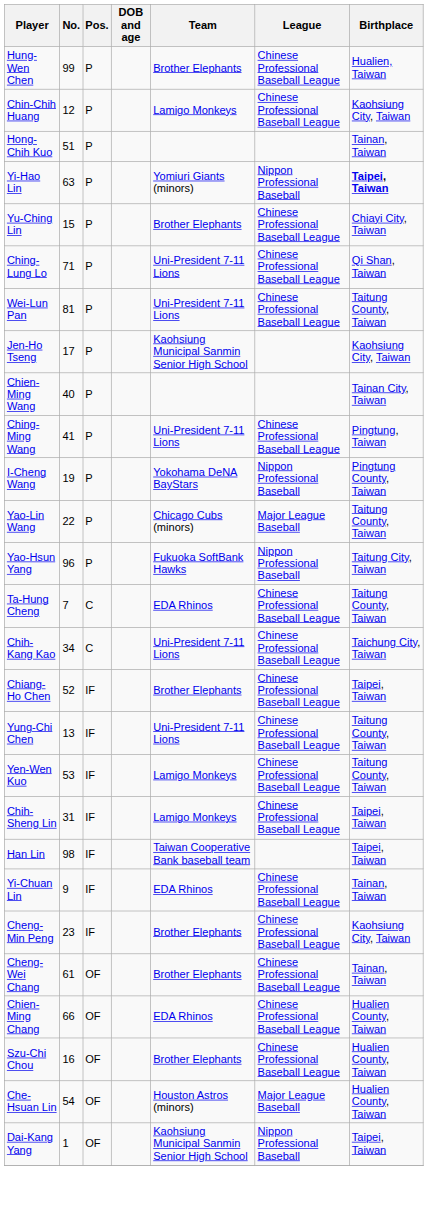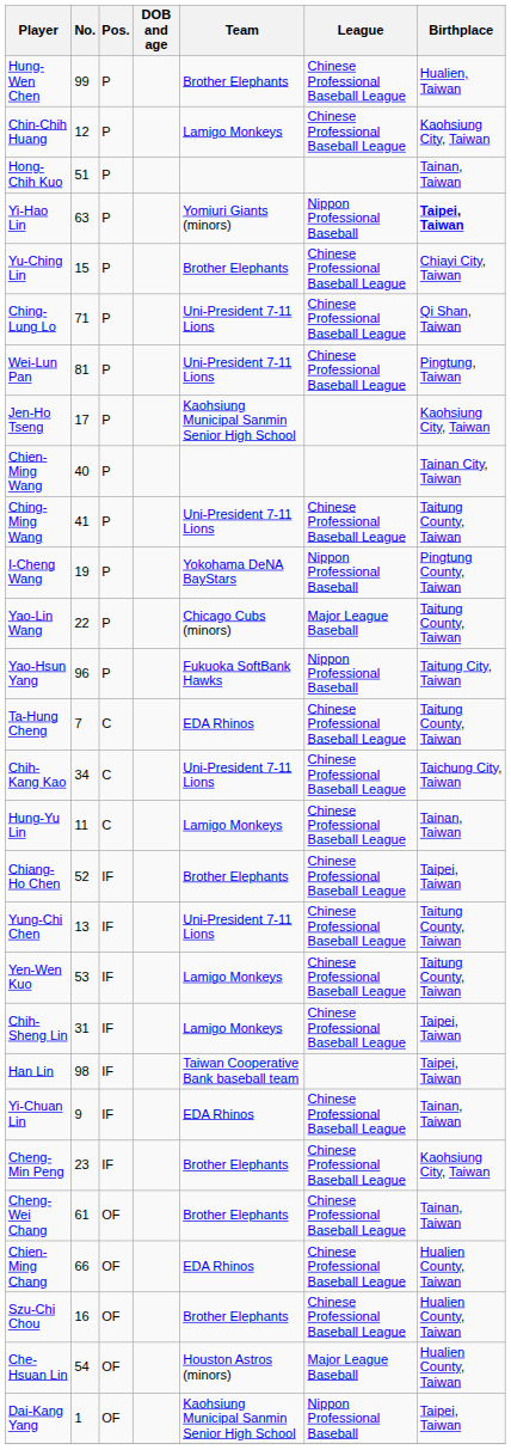 <table class="wikitable sortable">
 <tr>
 <th>Player</th>
 <th>No.</th>
 <th>Pos.</th>
 <th>DOB and age</th>
 <th>Team</th>
 <th>League</th>
 <th>Birthplace</th>
 </tr>
 <tr>
 <td><a href='#'>Hung-Wen Chen</a></td>
 <td>99</td>
 <td>P</td>
 <td></td>
 <td> <a href='#'>Brother Elephants</a></td>
 <td><a href='#'>Chinese Professional Baseball League</a></td>
 <td><a href='#'>Hualien, Taiwan</a></td>
 </tr>
 <tr>
 <td><a href='#'>Chin-Chih Huang</a></td>
 <td>12</td>
 <td>P</td>
 <td></td>
 <td> <a href='#'>Lamigo Monkeys</a></td>
 <td><a href='#'>Chinese Professional Baseball League</a></td>
 <td><a href='#'>Kaohsiung City</a>, <a href='#'>Taiwan</a></td>
 </tr>
 <tr>
 <td><a href='#'>Hong-Chih Kuo</a></td>
 <td>51</td>
 <td>P</td>
 <td></td>
 <td></td>
 <td></td>
 <td><a href='#'>Tainan</a>, <a href='#'>Taiwan</a></td>
 </tr>
 <tr>
 <td><a href='#'>Yi-Hao Lin</a></td>
 <td>63</td>
 <td>P</td>
 <td></td>
 <td> <a href='#'>Yomiuri Giants</a> (minors)</td>
 <td><a href='#'>Nippon Professional Baseball</a></td>
 <td><strong><a href='#'>Taipei</a>, <a href='#'>Taiwan</a></strong></td>
 </tr>
 <tr>
 <td><a href='#'>Yu-Ching Lin</a></td>
 <td>15</td>
 <td>P</td>
 <td></td>
 <td> <a href='#'>Brother Elephants</a></td>
 <td><a href='#'>Chinese Professional Baseball League</a></td>
 <td><a href='#'>Chiayi City</a>, <a href='#'>Taiwan</a></td>
 </tr>
 <tr>
 <td><a href='#'>Ching-Lung Lo</a></td>
 <td>71</td>
 <td>P</td>
 <td></td>
 <td> <a href='#'>Uni-President 7-11 Lions</a></td>
 <td><a href='#'>Chinese Professional Baseball League</a></td>
 <td><a href='#'>Qi Shan</a>, <a href='#'>Taiwan</a></td>
 </tr>
 <tr>
 <td><a href='#'>Wei-Lun Pan</a></td>
 <td>81</td>
 <td>P</td>
 <td></td>
 <td> <a href='#'>Uni-President 7-11 Lions</a></td>
 <td><a href='#'>Chinese Professional Baseball League</a></td>
-<td><a href='#'>Taitung County</a>, <a href='#'>Taiwan</a></td>
+<td><a href='#'>Pingtung</a>, <a href='#'>Taiwan</a></td>
 </tr>
 <tr>
 <td><a href='#'>Jen-Ho Tseng</a></td>
 <td>17</td>
 <td>P</td>
 <td></td>
 <td> <a href='#'>Kaohsiung Municipal Sanmin Senior High School</a></td>
 <td></td>
 <td><a href='#'>Kaohsiung City</a>, <a href='#'>Taiwan</a></td>
 </tr>
 <tr>
 <td><a href='#'>Chien-Ming Wang</a></td>
 <td>40</td>
 <td>P</td>
 <td></td>
 <td></td>
 <td></td>
 <td><a href='#'>Tainan City</a>, <a href='#'>Taiwan</a></td>
 </tr>
 <tr>
 <td><a href='#'>Ching-Ming Wang</a></td>
 <td>41</td>
 <td>P</td>
 <td></td>
 <td> <a href='#'>Uni-President 7-11 Lions</a></td>
 <td><a href='#'>Chinese Professional Baseball League</a></td>
-<td><a href='#'>Pingtung</a>, <a href='#'>Taiwan</a></td>
+<td><a href='#'>Taitung County</a>, <a href='#'>Taiwan</a></td>
 </tr>
 <tr>
 <td><a href='#'>I-Cheng Wang</a></td>
 <td>19</td>
 <td>P</td>
 <td></td>
 <td> <a href='#'>Yokohama DeNA BayStars</a></td>
 <td><a href='#'>Nippon Professional Baseball</a></td>
 <td><a href='#'>Pingtung County</a>, <a href='#'>Taiwan</a></td>
 </tr>
 <tr>
 <td><a href='#'>Yao-Lin Wang</a></td>
 <td>22</td>
 <td>P</td>
 <td></td>
 <td> <a href='#'>Chicago Cubs</a> (minors)</td>
 <td><a href='#'>Major League Baseball</a></td>
 <td><a href='#'>Taitung County</a>, <a href='#'>Taiwan</a></td>
 </tr>
 <tr>
 <td><a href='#'>Yao-Hsun Yang</a></td>
 <td>96</td>
 <td>P</td>
 <td></td>
 <td> <a href='#'>Fukuoka SoftBank Hawks</a></td>
 <td><a href='#'>Nippon Professional Baseball</a></td>
 <td><a href='#'>Taitung City</a>, <a href='#'>Taiwan</a></td>
 </tr>
 <tr>
 <td><a href='#'>Ta-Hung Cheng</a></td>
 <td>7</td>
 <td>C</td>
 <td></td>
 <td> <a href='#'>EDA Rhinos</a></td>
 <td><a href='#'>Chinese Professional Baseball League</a></td>
 <td><a href='#'>Taitung County</a>, <a href='#'>Taiwan</a></td>
 </tr>
 <tr>
 <td><a href='#'>Chih-Kang Kao</a></td>
 <td>34</td>
 <td>C</td>
 <td></td>
 <td> <a href='#'>Uni-President 7-11 Lions</a></td>
 <td><a href='#'>Chinese Professional Baseball League</a></td>
 <td><a href='#'>Taichung City</a>, <a href='#'>Taiwan</a></td>
+</tr>
+<tr>
+<td><a href='#'>Hung-Yu Lin</a></td>
+<td>11</td>
+<td>C</td>
+<td></td>
+<td> <a href='#'>Lamigo Monkeys</a></td>
+<td><a href='#'>Chinese Professional Baseball League</a></td>
+<td><a href='#'>Tainan</a>, <a href='#'>Taiwan</a></td>
 </tr>
 <tr>
 <td><a href='#'>Chiang-Ho Chen</a></td>
 <td>52</td>
 <td>IF</td>
 <td></td>
 <td> <a href='#'>Brother Elephants</a></td>
 <td><a href='#'>Chinese Professional Baseball League</a></td>
 <td><a href='#'>Taipei</a>, <a href='#'>Taiwan</a></td>
 </tr>
 <tr>
 <td><a href='#'>Yung-Chi Chen</a></td>
 <td>13</td>
 <td>IF</td>
 <td></td>
 <td> <a href='#'>Uni-President 7-11 Lions</a></td>
 <td><a href='#'>Chinese Professional Baseball League</a></td>
 <td><a href='#'>Taitung County</a>, <a href='#'>Taiwan</a></td>
 </tr>
 <tr>
 <td><a href='#'>Yen-Wen Kuo</a></td>
 <td>53</td>
 <td>IF</td>
 <td></td>
 <td> <a href='#'>Lamigo Monkeys</a></td>
 <td><a href='#'>Chinese Professional Baseball League</a></td>
 <td><a href='#'>Taitung County</a>, <a href='#'>Taiwan</a></td>
 </tr>
 <tr>
 <td><a href='#'>Chih-Sheng Lin</a></td>
 <td>31</td>
 <td>IF</td>
 <td></td>
 <td> <a href='#'>Lamigo Monkeys</a></td>
 <td><a href='#'>Chinese Professional Baseball League</a></td>
 <td><a href='#'>Taipei</a>, <a href='#'>Taiwan</a></td>
 </tr>
 <tr>
 <td><a href='#'>Han Lin</a></td>
 <td>98</td>
 <td>IF</td>
 <td></td>
 <td> <a href='#'>Taiwan Cooperative Bank baseball team</a></td>
 <td></td>
 <td><a href='#'>Taipei</a>, <a href='#'>Taiwan</a></td>
 </tr>
 <tr>
 <td><a href='#'>Yi-Chuan Lin</a></td>
 <td>9</td>
 <td>IF</td>
 <td></td>
 <td> <a href='#'>EDA Rhinos</a></td>
 <td><a href='#'>Chinese Professional Baseball League</a></td>
 <td><a href='#'>Tainan</a>, <a href='#'>Taiwan</a></td>
 </tr>
 <tr>
 <td><a href='#'>Cheng-Min Peng</a></td>
 <td>23</td>
 <td>IF</td>
 <td></td>
 <td> <a href='#'>Brother Elephants</a></td>
 <td><a href='#'>Chinese Professional Baseball League</a></td>
 <td><a href='#'>Kaohsiung City</a>, <a href='#'>Taiwan</a></td>
 </tr>
 <tr>
 <td><a href='#'>Cheng-Wei Chang</a></td>
 <td>61</td>
 <td>OF</td>
 <td></td>
 <td> <a href='#'>Brother Elephants</a></td>
 <td><a href='#'>Chinese Professional Baseball League</a></td>
 <td><a href='#'>Tainan</a>, <a href='#'>Taiwan</a></td>
 </tr>
 <tr>
 <td><a href='#'>Chien-Ming Chang</a></td>
 <td>66</td>
 <td>OF</td>
 <td></td>
 <td> <a href='#'>EDA Rhinos</a></td>
 <td><a href='#'>Chinese Professional Baseball League</a></td>
 <td><a href='#'>Hualien County</a>, <a href='#'>Taiwan</a></td>
 </tr>
 <tr>
 <td><a href='#'>Szu-Chi Chou</a></td>
 <td>16</td>
 <td>OF</td>
 <td></td>
 <td> <a href='#'>Brother Elephants</a></td>
 <td><a href='#'>Chinese Professional Baseball League</a></td>
 <td><a href='#'>Hualien County</a>, <a href='#'>Taiwan</a></td>
 </tr>
 <tr>
 <td><a href='#'>Che-Hsuan Lin</a></td>
 <td>54</td>
 <td>OF</td>
 <td></td>
 <td> <a href='#'>Houston Astros</a> (minors)</td>
 <td><a href='#'>Major League Baseball</a></td>
 <td><a href='#'>Hualien County</a>, <a href='#'>Taiwan</a></td>
 </tr>
 <tr>
 <td><a href='#'>Dai-Kang Yang</a></td>
 <td>1</td>
 <td>OF</td>
 <td></td>
 <td> <a href='#'>Kaohsiung Municipal Sanmin Senior High School</a></td>
 <td><a href='#'>Nippon Professional Baseball</a></td>
 <td><a href='#'>Taipei</a>, <a href='#'>Taiwan</a></td>
 </tr>
 <tr>
 </tr>
 </table>
